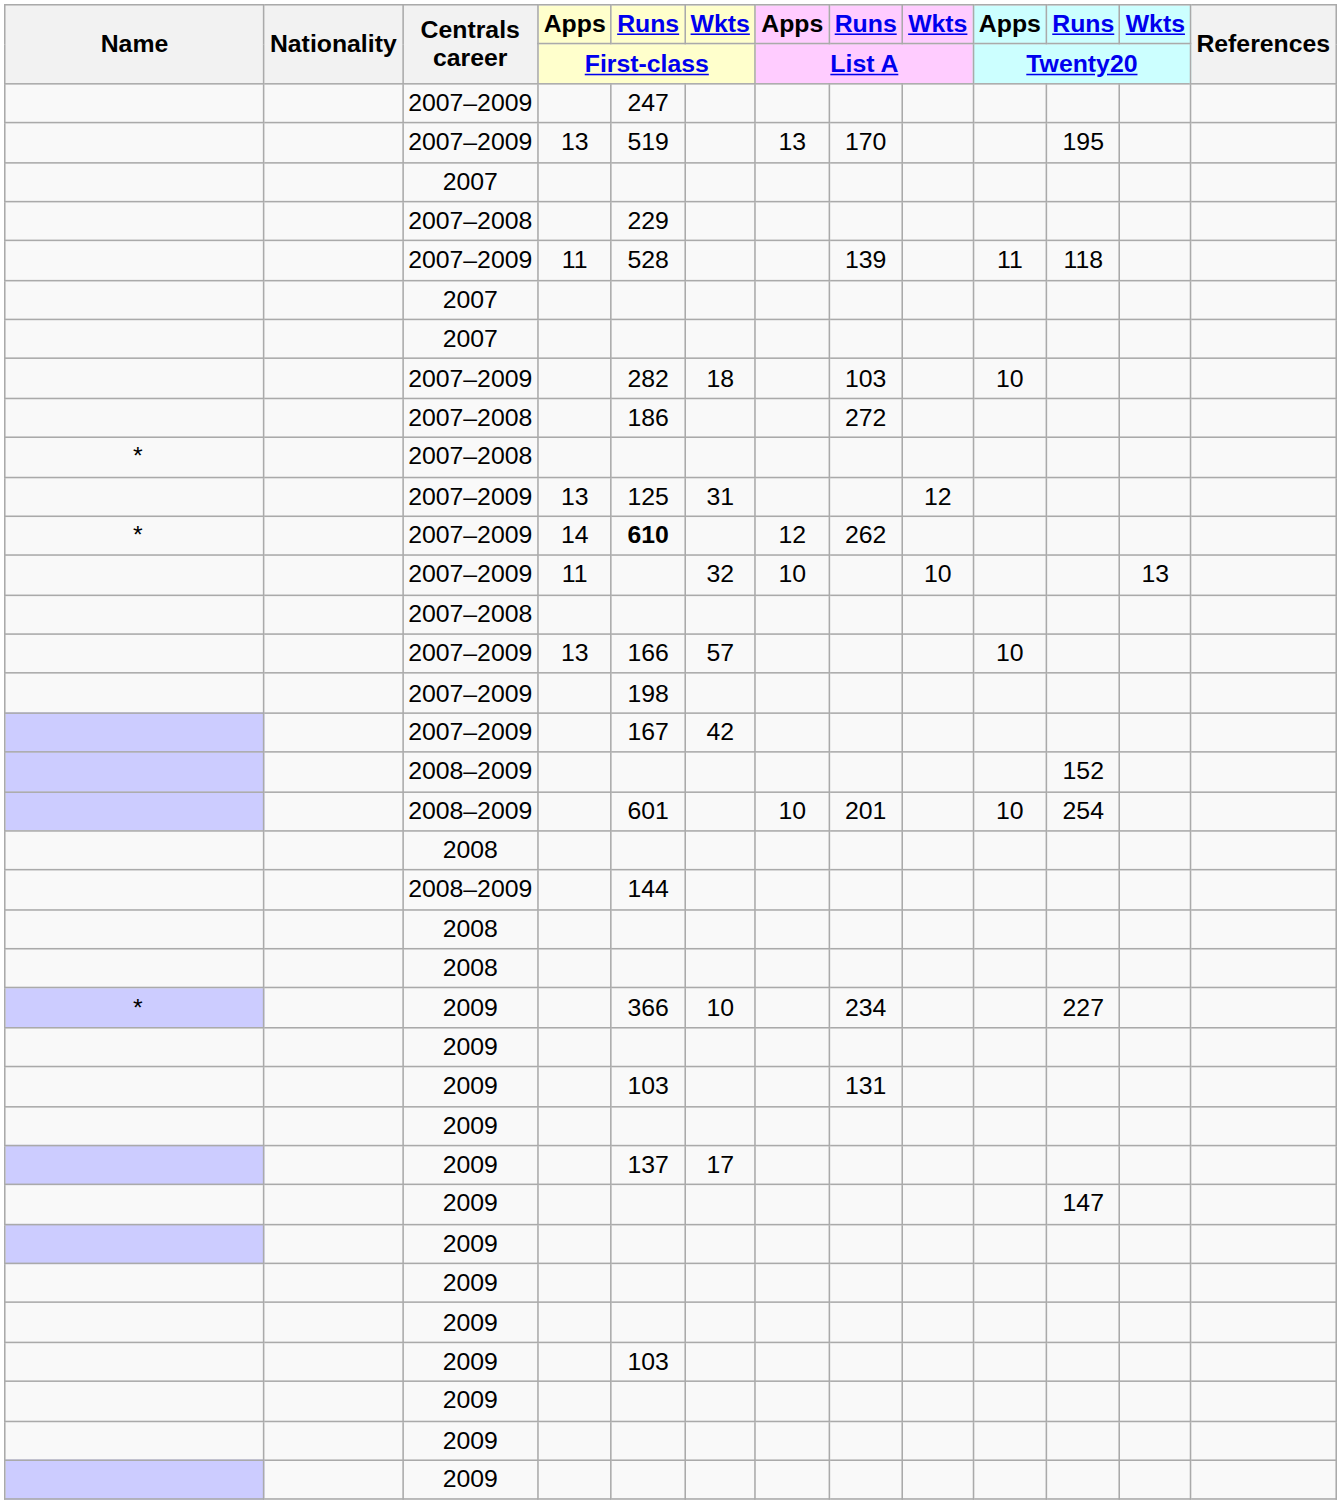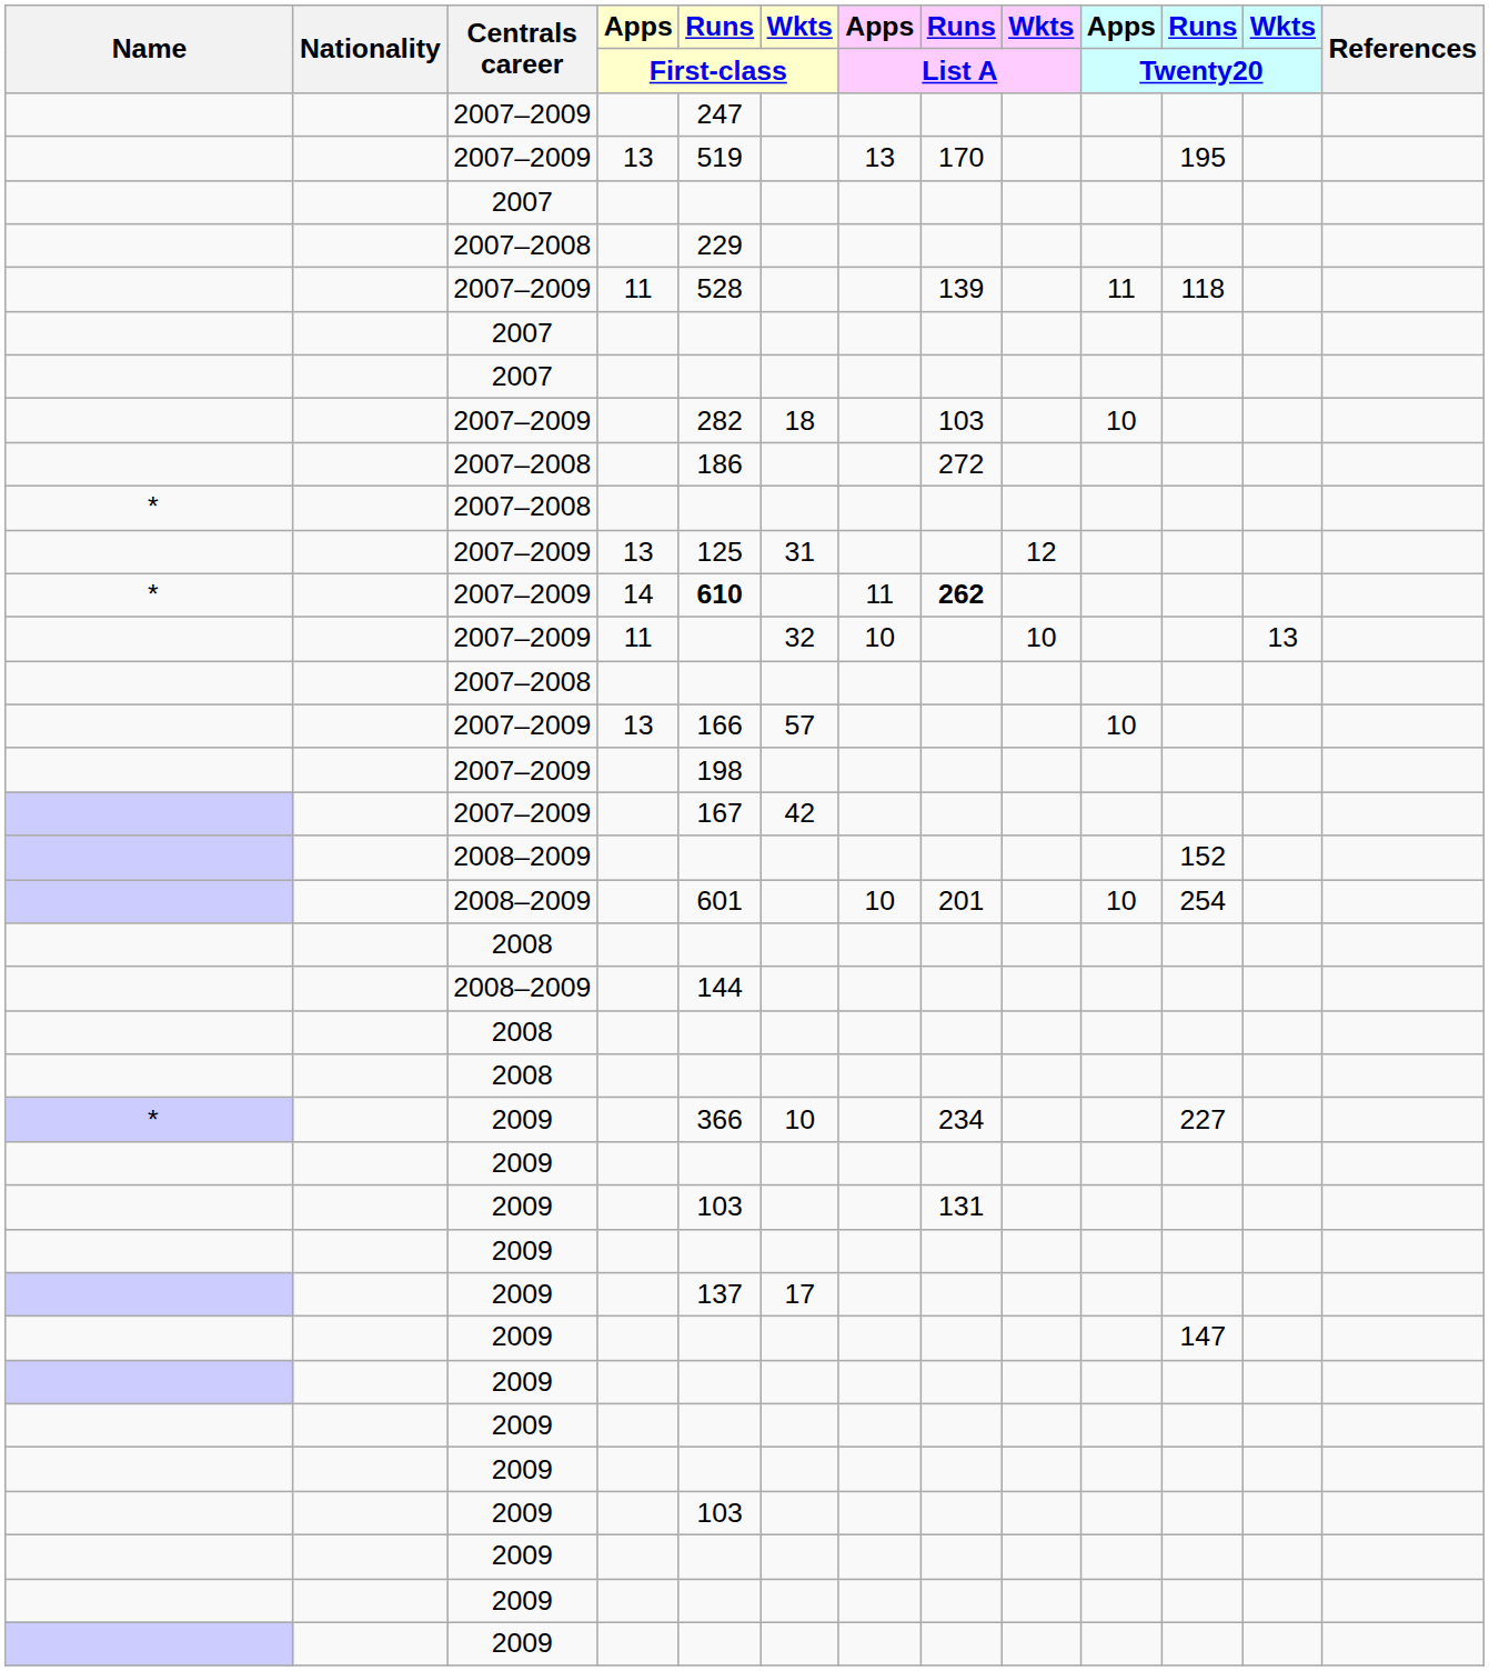 <table class="wikitable sortable" style="text-align: center;">
 <tr>
 <th style="width:160px" rowspan="2">Name</th>
 <th rowspan="2">Nationality</th>
 <th rowspan="2">Centrals<br>career</th>
 <th style="background:#ffc;">Apps</th>
 <th style="background:#ffc;"><a href='#'>Runs</a></th>
 <th style="background:#ffc;"><a href='#'>Wkts</a></th>
 <th style="background:#fcf;">Apps</th>
 <th style="background:#fcf;"><a href='#'>Runs</a></th>
 <th style="background:#fcf;"><a href='#'>Wkts</a></th>
 <th style="background:#cff;">Apps</th>
 <th style="background:#cff;"><a href='#'>Runs</a></th>
 <th style="background:#cff;"><a href='#'>Wkts</a></th>
 <th class="unsortable" rowspan="2">References</th>
 </tr>
 <tr class="unsortable">
 <th colspan="3" style="background:#ffc;"><a href='#'>First-class</a></th>
 <th colspan="3" style="background:#fcf;"><a href='#'>List A</a></th>
 <th colspan="3" style="background:#cff;"><a href='#'>Twenty20</a></th>
 </tr>
 <tr>
 <td></td>
 <td></td>
 <td>2007–2009</td>
 <td></td>
 <td>247</td>
 <td></td>
 <td></td>
 <td></td>
 <td></td>
 <td></td>
 <td></td>
 <td></td>
 <td></td>
 </tr>
 <tr>
 <td></td>
 <td></td>
 <td>2007–2009</td>
 <td>13</td>
 <td>519</td>
 <td></td>
 <td>13</td>
 <td>170</td>
 <td></td>
 <td></td>
 <td>195</td>
 <td></td>
 <td></td>
 </tr>
 <tr>
 <td></td>
 <td></td>
 <td>2007</td>
 <td></td>
 <td></td>
 <td></td>
 <td></td>
 <td></td>
 <td></td>
 <td></td>
 <td></td>
 <td></td>
 <td></td>
 </tr>
 <tr>
 <td></td>
 <td></td>
 <td>2007–2008</td>
 <td></td>
 <td>229</td>
 <td></td>
 <td></td>
 <td></td>
 <td></td>
 <td></td>
 <td></td>
 <td></td>
 <td></td>
 </tr>
 <tr>
 <td> </td>
 <td></td>
 <td>2007–2009</td>
 <td>11</td>
 <td>528</td>
 <td></td>
 <td></td>
 <td>139</td>
 <td></td>
 <td>11</td>
 <td>118</td>
 <td></td>
 <td></td>
 </tr>
 <tr>
 <td></td>
 <td></td>
 <td>2007</td>
 <td></td>
 <td></td>
 <td></td>
 <td></td>
 <td></td>
 <td></td>
 <td></td>
 <td></td>
 <td></td>
 <td></td>
 </tr>
 <tr>
 <td></td>
 <td></td>
 <td>2007</td>
 <td></td>
 <td></td>
 <td></td>
 <td></td>
 <td></td>
 <td></td>
 <td></td>
 <td></td>
 <td></td>
 <td></td>
 </tr>
 <tr>
 <td></td>
 <td></td>
 <td>2007–2009</td>
 <td></td>
 <td>282</td>
 <td>18</td>
 <td></td>
 <td>103</td>
 <td></td>
 <td>10</td>
 <td></td>
 <td></td>
 <td></td>
 </tr>
 <tr>
 <td></td>
 <td></td>
 <td>2007–2008</td>
 <td></td>
 <td>186</td>
 <td></td>
 <td></td>
 <td>272</td>
 <td></td>
 <td></td>
 <td></td>
 <td></td>
 <td></td>
 </tr>
 <tr>
 <td> *</td>
 <td></td>
 <td>2007–2008</td>
 <td></td>
 <td></td>
 <td></td>
 <td></td>
 <td></td>
 <td></td>
 <td></td>
 <td></td>
 <td></td>
 <td></td>
 </tr>
 <tr>
 <td></td>
 <td></td>
 <td>2007–2009</td>
 <td>13</td>
 <td>125</td>
 <td>31</td>
 <td></td>
 <td></td>
 <td>12</td>
 <td></td>
 <td></td>
 <td></td>
 <td></td>
 </tr>
 <tr>
 <td> *</td>
 <td></td>
 <td>2007–2009</td>
 <td>14</td>
 <td><strong>610</strong></td>
 <td></td>
-<td>12</td>
-<td>262</td>
+<td>11</td>
+<td><strong>262</strong></td>
 <td></td>
 <td></td>
 <td></td>
 <td></td>
 <td></td>
 </tr>
 <tr>
 <td></td>
 <td></td>
 <td>2007–2009</td>
 <td>11</td>
 <td></td>
 <td>32</td>
 <td>10</td>
 <td></td>
 <td>10</td>
 <td></td>
 <td></td>
 <td>13</td>
 <td></td>
 </tr>
 <tr>
 <td></td>
 <td></td>
 <td>2007–2008</td>
 <td></td>
 <td></td>
 <td></td>
 <td></td>
 <td></td>
 <td></td>
 <td></td>
 <td></td>
 <td></td>
 <td></td>
 </tr>
 <tr>
 <td></td>
 <td></td>
 <td>2007–2009</td>
 <td>13</td>
 <td>166</td>
 <td>57</td>
 <td></td>
 <td></td>
 <td></td>
 <td>10</td>
 <td></td>
 <td></td>
 <td></td>
 </tr>
 <tr>
 <td></td>
 <td></td>
 <td>2007–2009</td>
 <td></td>
 <td>198</td>
 <td></td>
 <td></td>
 <td></td>
 <td></td>
 <td></td>
 <td></td>
 <td></td>
 <td></td>
 </tr>
 <tr>
 <td style="background:#ccf;"> </td>
 <td></td>
 <td>2007–2009</td>
 <td></td>
 <td>167</td>
 <td>42</td>
 <td></td>
 <td></td>
 <td></td>
 <td></td>
 <td></td>
 <td></td>
 <td></td>
 </tr>
 <tr>
 <td style="background:#ccf;"> </td>
 <td></td>
 <td>2008–2009</td>
 <td></td>
 <td></td>
 <td></td>
 <td></td>
 <td></td>
 <td></td>
 <td></td>
 <td>152</td>
 <td></td>
 <td></td>
 </tr>
 <tr>
 <td style="background:#ccf;"> </td>
 <td></td>
 <td>2008–2009</td>
 <td></td>
 <td>601</td>
 <td></td>
 <td>10</td>
 <td>201</td>
 <td></td>
 <td>10</td>
 <td>254</td>
 <td></td>
 <td></td>
 </tr>
 <tr>
 <td></td>
 <td></td>
 <td>2008</td>
 <td></td>
 <td></td>
 <td></td>
 <td></td>
 <td></td>
 <td></td>
 <td></td>
 <td></td>
 <td></td>
 <td></td>
 </tr>
 <tr>
 <td></td>
 <td></td>
 <td>2008–2009</td>
 <td></td>
 <td>144</td>
 <td></td>
 <td></td>
 <td></td>
 <td></td>
 <td></td>
 <td></td>
 <td></td>
 <td></td>
 </tr>
 <tr>
 <td></td>
 <td></td>
 <td>2008</td>
 <td></td>
 <td></td>
 <td></td>
 <td></td>
 <td></td>
 <td></td>
 <td></td>
 <td></td>
 <td></td>
 <td></td>
 </tr>
 <tr>
 <td></td>
 <td></td>
 <td>2008</td>
 <td></td>
 <td></td>
 <td></td>
 <td></td>
 <td></td>
 <td></td>
 <td></td>
 <td></td>
 <td></td>
 <td></td>
 </tr>
 <tr>
 <td style="background:#ccf;"> *</td>
 <td></td>
 <td>2009</td>
 <td></td>
 <td>366</td>
 <td>10</td>
 <td></td>
 <td>234</td>
 <td></td>
 <td></td>
 <td>227</td>
 <td></td>
 <td></td>
 </tr>
 <tr>
 <td></td>
 <td></td>
 <td>2009</td>
 <td></td>
 <td></td>
 <td></td>
 <td></td>
 <td></td>
 <td></td>
 <td></td>
 <td></td>
 <td></td>
 <td></td>
 </tr>
 <tr>
 <td> </td>
 <td></td>
 <td>2009</td>
 <td></td>
 <td>103</td>
 <td></td>
 <td></td>
 <td>131</td>
 <td></td>
 <td></td>
 <td></td>
 <td></td>
 <td></td>
 </tr>
 <tr>
 <td></td>
 <td></td>
 <td>2009</td>
 <td></td>
 <td></td>
 <td></td>
 <td></td>
 <td></td>
 <td></td>
 <td></td>
 <td></td>
 <td></td>
 <td></td>
 </tr>
 <tr>
 <td style="background:#ccf;"> </td>
 <td></td>
 <td>2009</td>
 <td></td>
 <td>137</td>
 <td>17</td>
 <td></td>
 <td></td>
 <td></td>
 <td></td>
 <td></td>
 <td></td>
 <td></td>
 </tr>
 <tr>
 <td></td>
 <td></td>
 <td>2009</td>
 <td></td>
 <td></td>
 <td></td>
 <td></td>
 <td></td>
 <td></td>
 <td></td>
 <td>147</td>
 <td></td>
 <td></td>
 </tr>
 <tr>
 <td style="background:#ccf;"> </td>
 <td></td>
 <td>2009</td>
 <td></td>
 <td></td>
 <td></td>
 <td></td>
 <td></td>
 <td></td>
 <td></td>
 <td></td>
 <td></td>
 <td></td>
 </tr>
 <tr>
 <td></td>
 <td></td>
 <td>2009</td>
 <td></td>
 <td></td>
 <td></td>
 <td></td>
 <td></td>
 <td></td>
 <td></td>
 <td></td>
 <td></td>
 <td></td>
 </tr>
 <tr>
 <td></td>
 <td></td>
 <td>2009</td>
 <td></td>
 <td></td>
 <td></td>
 <td></td>
 <td></td>
 <td></td>
 <td></td>
 <td></td>
 <td></td>
 <td></td>
 </tr>
 <tr>
 <td></td>
 <td></td>
 <td>2009</td>
 <td></td>
 <td>103</td>
 <td></td>
 <td></td>
 <td></td>
 <td></td>
 <td></td>
 <td></td>
 <td></td>
 <td></td>
 </tr>
 <tr>
 <td> </td>
 <td></td>
 <td>2009</td>
 <td></td>
 <td></td>
 <td></td>
 <td></td>
 <td></td>
 <td></td>
 <td></td>
 <td></td>
 <td></td>
 <td></td>
 </tr>
 <tr>
 <td></td>
 <td></td>
 <td>2009</td>
 <td></td>
 <td></td>
 <td></td>
 <td></td>
 <td></td>
 <td></td>
 <td></td>
 <td></td>
 <td></td>
 <td></td>
 </tr>
 <tr>
 <td style="background:#ccf;"></td>
 <td></td>
 <td>2009</td>
 <td></td>
 <td></td>
 <td></td>
 <td></td>
 <td></td>
 <td></td>
 <td></td>
 <td></td>
 <td></td>
 <td></td>
 </tr>
 </table>
